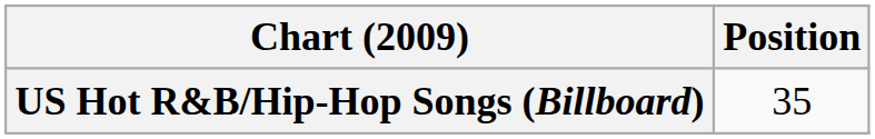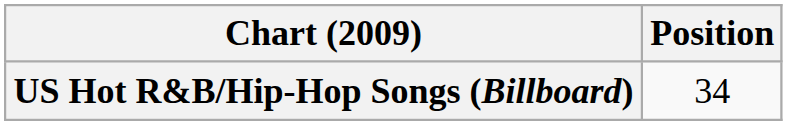 <table class="wikitable plainrowheaders">
 <tr>
 <th>Chart (2009)</th>
 <th>Position</th>
 </tr>
 <tr>
 <th scope="row">US Hot R&B/Hip-Hop Songs (<em>Billboard</em>)</th>
-<td style="text-align:center">35</td>
+<td style="text-align:center">34</td>
 </tr>
 </table>
